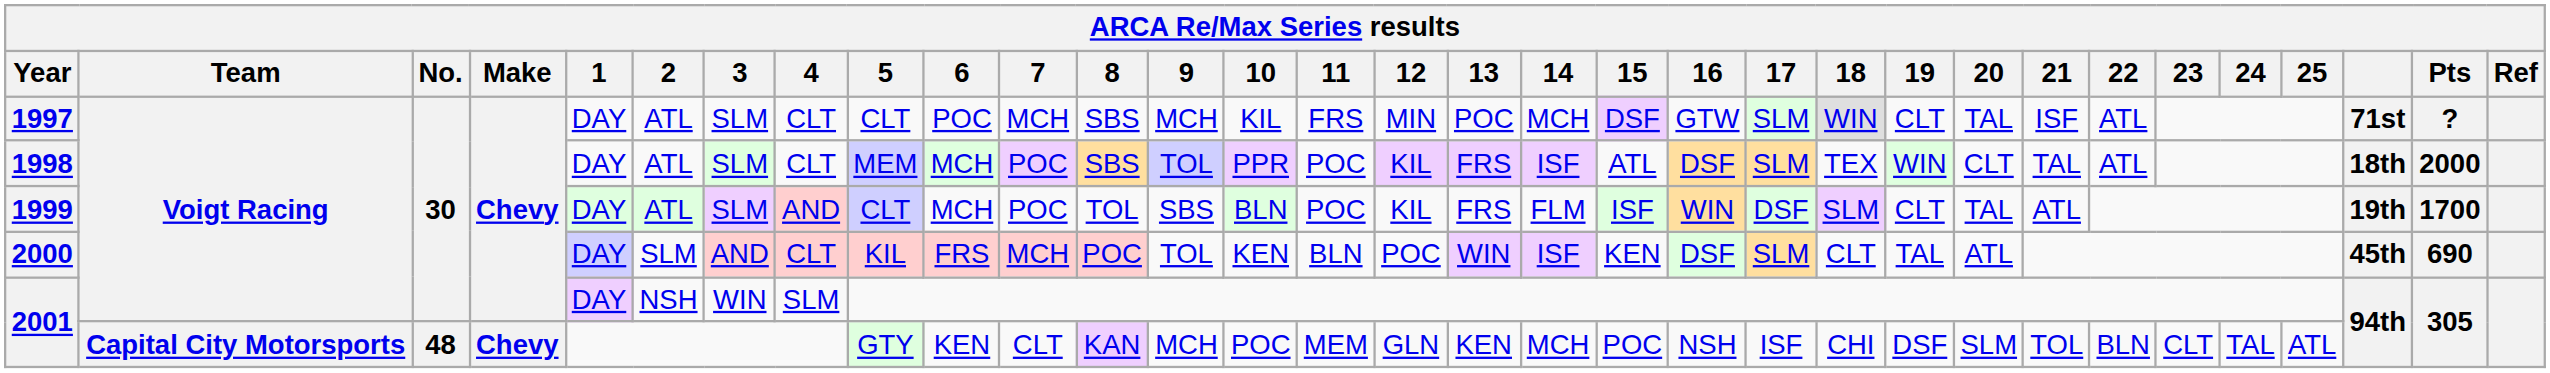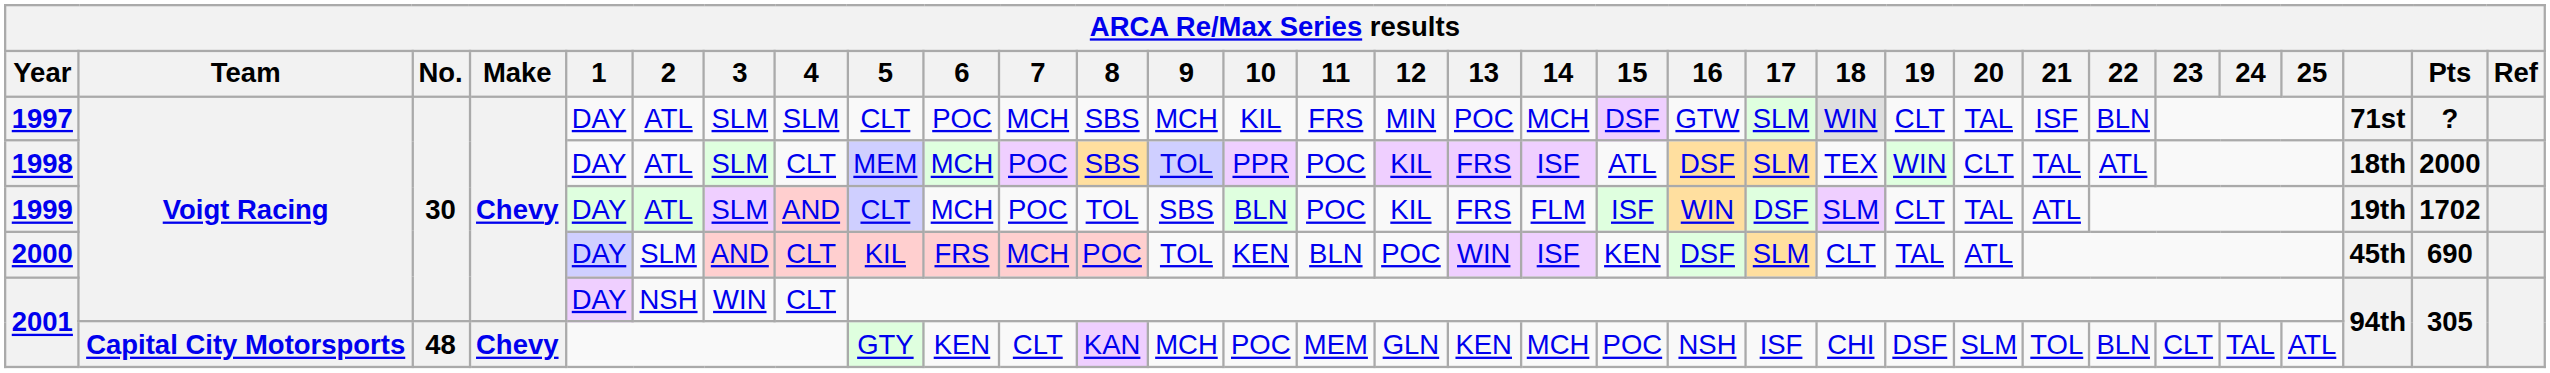 <table class="wikitable" style="text-align:center; font-size:75%">
 <tr>
 <th colspan=32><a href='#'>ARCA Re/Max Series</a> results</th>
 </tr>
 <tr>
 <th>Year</th>
 <th>Team</th>
 <th>No.</th>
 <th>Make</th>
 <th>1</th>
 <th>2</th>
 <th>3</th>
 <th>4</th>
 <th>5</th>
 <th>6</th>
 <th>7</th>
 <th>8</th>
 <th>9</th>
 <th>10</th>
 <th>11</th>
 <th>12</th>
 <th>13</th>
 <th>14</th>
 <th>15</th>
 <th>16</th>
 <th>17</th>
 <th>18</th>
 <th>19</th>
 <th>20</th>
 <th>21</th>
 <th>22</th>
 <th>23</th>
 <th>24</th>
 <th>25</th>
 <th></th>
 <th>Pts</th>
 <th>Ref</th>
 </tr>
 <tr>
 <th><a href='#'>1997</a></th>
 <th rowspan=5><a href='#'>Voigt Racing</a></th>
 <th rowspan=5>30</th>
 <th rowspan=5><a href='#'>Chevy</a></th>
 <td><a href='#'>DAY</a></td>
 <td><a href='#'>ATL</a></td>
 <td><a href='#'>SLM</a></td>
-<td><a href='#'>CLT</a></td>
+<td><a href='#'>SLM</a></td>
 <td><a href='#'>CLT</a></td>
 <td><a href='#'>POC</a></td>
 <td><a href='#'>MCH</a></td>
 <td><a href='#'>SBS</a></td>
 <td><a href='#'>MCH</a></td>
 <td><a href='#'>KIL</a></td>
 <td><a href='#'>FRS</a></td>
 <td><a href='#'>MIN</a></td>
 <td><a href='#'>POC</a></td>
 <td><a href='#'>MCH</a></td>
 <td style="background:#EFCFFF;"><a href='#'>DSF</a><br></td>
 <td><a href='#'>GTW</a></td>
 <td style="background:#DFFFDF;"><a href='#'>SLM</a><br></td>
 <td style="background:#DFDFDF;"><a href='#'>WIN</a><br></td>
 <td><a href='#'>CLT</a></td>
 <td><a href='#'>TAL</a></td>
 <td><a href='#'>ISF</a></td>
-<td><a href='#'>ATL</a></td>
+<td><a href='#'>BLN</a></td>
 <td colspan=3></td>
 <th>71st</th>
 <th>?</th>
 <th></th>
 </tr>
 <tr>
 <th><a href='#'>1998</a></th>
 <td><a href='#'>DAY</a></td>
 <td><a href='#'>ATL</a></td>
 <td style="background:#DFFFDF;"><a href='#'>SLM</a><br></td>
 <td><a href='#'>CLT</a></td>
 <td style="background:#CFCFFF;"><a href='#'>MEM</a><br></td>
 <td style="background:#DFFFDF;"><a href='#'>MCH</a><br></td>
 <td style="background:#EFCFFF;"><a href='#'>POC</a><br></td>
 <td style="background:#FFDF9F;"><a href='#'>SBS</a><br></td>
 <td style="background:#CFCFFF;"><a href='#'>TOL</a><br></td>
 <td style="background:#EFCFFF;"><a href='#'>PPR</a><br></td>
 <td><a href='#'>POC</a></td>
 <td style="background:#EFCFFF;"><a href='#'>KIL</a><br></td>
 <td style="background:#EFCFFF;"><a href='#'>FRS</a><br></td>
 <td style="background:#EFCFFF;"><a href='#'>ISF</a><br></td>
 <td><a href='#'>ATL</a></td>
 <td style="background:#FFDF9F;"><a href='#'>DSF</a><br></td>
 <td style="background:#FFDF9F;"><a href='#'>SLM</a><br></td>
 <td><a href='#'>TEX</a></td>
 <td style="background:#DFFFDF;"><a href='#'>WIN</a><br></td>
 <td><a href='#'>CLT</a></td>
 <td><a href='#'>TAL</a></td>
 <td><a href='#'>ATL</a></td>
 <td colspan=3></td>
 <th>18th</th>
 <th>2000</th>
 <th></th>
 </tr>
 <tr>
 <th><a href='#'>1999</a></th>
 <td style="background:#DFFFDF;"><a href='#'>DAY</a><br></td>
 <td style="background:#DFFFDF;"><a href='#'>ATL</a><br></td>
 <td style="background:#EFCFFF;"><a href='#'>SLM</a><br></td>
 <td style="background:#FFCFCF;"><a href='#'>AND</a><br></td>
 <td style="background:#CFCFFF;"><a href='#'>CLT</a><br></td>
 <td><a href='#'>MCH</a></td>
 <td><a href='#'>POC</a></td>
 <td><a href='#'>TOL</a></td>
 <td><a href='#'>SBS</a></td>
 <td style="background:#DFFFDF;"><a href='#'>BLN</a><br></td>
 <td><a href='#'>POC</a></td>
 <td><a href='#'>KIL</a></td>
 <td><a href='#'>FRS</a></td>
 <td><a href='#'>FLM</a></td>
 <td style="background:#DFFFDF;"><a href='#'>ISF</a><br></td>
 <td style="background:#FFDF9F;"><a href='#'>WIN</a><br></td>
 <td style="background:#DFFFDF;"><a href='#'>DSF</a><br></td>
 <td style="background:#EFCFFF;"><a href='#'>SLM</a><br></td>
 <td><a href='#'>CLT</a></td>
 <td><a href='#'>TAL</a></td>
 <td><a href='#'>ATL</a></td>
 <td colspan=4></td>
 <th>19th</th>
-<th>1700</th>
+<th>1702</th>
 <th></th>
 </tr>
 <tr>
 <th><a href='#'>2000</a></th>
 <td style="background:#CFCFFF;"><a href='#'>DAY</a><br></td>
 <td><a href='#'>SLM</a></td>
 <td style="background:#FFCFCF;"><a href='#'>AND</a><br></td>
 <td style="background:#FFCFCF;"><a href='#'>CLT</a><br></td>
 <td style="background:#FFCFCF;"><a href='#'>KIL</a><br></td>
 <td style="background:#FFCFCF;"><a href='#'>FRS</a><br></td>
 <td style="background:#FFCFCF;"><a href='#'>MCH</a><br></td>
 <td style="background:#FFCFCF;"><a href='#'>POC</a><br></td>
 <td><a href='#'>TOL</a></td>
 <td><a href='#'>KEN</a></td>
 <td><a href='#'>BLN</a></td>
 <td><a href='#'>POC</a></td>
 <td style="background:#EFCFFF;"><a href='#'>WIN</a><br></td>
 <td style="background:#EFCFFF;"><a href='#'>ISF</a><br></td>
 <td><a href='#'>KEN</a></td>
 <td style="background:#DFFFDF;"><a href='#'>DSF</a><br></td>
 <td style="background:#FFDF9F;"><a href='#'>SLM</a><br></td>
 <td><a href='#'>CLT</a></td>
 <td><a href='#'>TAL</a></td>
 <td><a href='#'>ATL</a></td>
 <td colspan=5></td>
 <th>45th</th>
 <th>690</th>
 <th></th>
 </tr>
 <tr>
 <th rowspan=2><a href='#'>2001</a></th>
 <td style="background:#EFCFFF;"><a href='#'>DAY</a><br></td>
 <td><a href='#'>NSH</a></td>
 <td><a href='#'>WIN</a></td>
-<td><a href='#'>SLM</a></td>
+<td><a href='#'>CLT</a></td>
 <td colspan=21></td>
 <th rowspan=2>94th</th>
 <th rowspan=2>305</th>
 <th rowspan=2></th>
 </tr>
 <tr>
 <th><a href='#'>Capital City Motorsports</a></th>
 <th>48</th>
 <th><a href='#'>Chevy</a></th>
 <td colspan=4></td>
 <td style="background:#DFFFDF;"><a href='#'>GTY</a><br></td>
 <td><a href='#'>KEN</a></td>
 <td><a href='#'>CLT</a></td>
 <td style="background:#EFCFFF;"><a href='#'>KAN</a><br></td>
 <td><a href='#'>MCH</a></td>
 <td><a href='#'>POC</a></td>
 <td><a href='#'>MEM</a></td>
 <td><a href='#'>GLN</a></td>
 <td><a href='#'>KEN</a></td>
 <td><a href='#'>MCH</a></td>
 <td><a href='#'>POC</a></td>
 <td><a href='#'>NSH</a></td>
 <td><a href='#'>ISF</a></td>
 <td><a href='#'>CHI</a></td>
 <td><a href='#'>DSF</a></td>
 <td><a href='#'>SLM</a></td>
 <td><a href='#'>TOL</a></td>
 <td><a href='#'>BLN</a></td>
 <td><a href='#'>CLT</a></td>
 <td><a href='#'>TAL</a></td>
 <td><a href='#'>ATL</a></td>
 </tr>
 </table>
